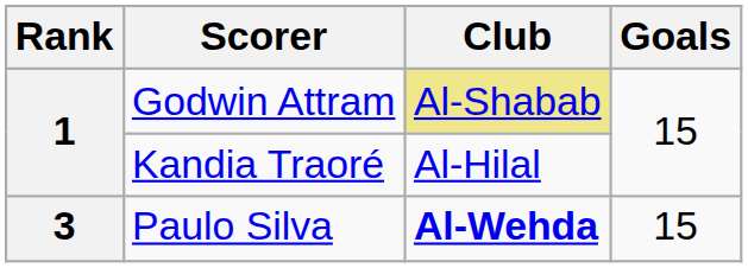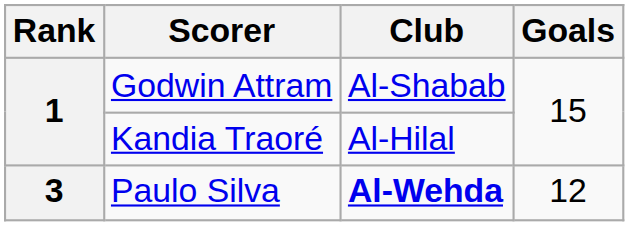 <table class="wikitable" style="text-align:center">
 <tr>
 <th>Rank</th>
 <th>Scorer</th>
 <th>Club</th>
 <th>Goals </th>
 </tr>
 <tr>
 <th rowspan="2">1</th>
 <td align="left"> <a href='#'>Godwin Attram</a></td>
-<td align="left" style="background: khaki;"><a href='#'>Al-Shabab</a></td>
+<td align="left"><a href='#'>Al-Shabab</a></td>
 <td rowspan="2">15</td>
 </tr>
 <tr>
 <td align="left"> <a href='#'>Kandia Traoré</a></td>
 <td align="left"><a href='#'>Al-Hilal</a></td>
 </tr>
 <tr>
 <th>3</th>
 <td align="left"> <a href='#'>Paulo Silva</a></td>
 <td align="left"><strong><a href='#'>Al-Wehda</a></strong></td>
-<td>15</td>
+<td>12</td>
 </tr>
 </table>
